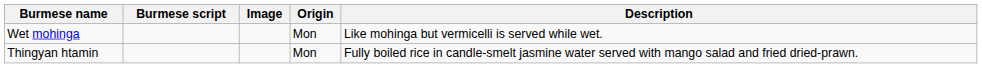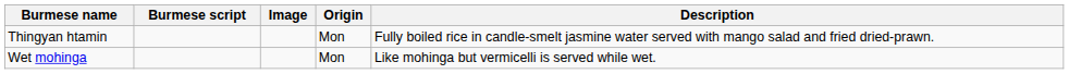 <table class="wikitable sortable" style="width:100%;">
 <tr>
 <th>Burmese name</th>
 <th>Burmese script</th>
 <th>Image</th>
 <th>Origin</th>
 <th>Description</th>
 </tr>
 <tr>
+<td>Thingyan htamin</td>
+<td></td>
+<td></td>
+<td>Mon</td>
+<td>Fully boiled rice in candle-smelt jasmine water served with mango salad and fried dried-prawn.</td>
+</tr>
+<tr>
 <td>Wet <a href='#'>mohinga</a></td>
 <td></td>
 <td></td>
 <td>Mon</td>
 <td>Like mohinga but vermicelli is served while wet.</td>
 </tr>
-<tr>
-<td>Thingyan htamin</td>
-<td></td>
-<td></td>
-<td>Mon</td>
-<td>Fully boiled rice in candle-smelt jasmine water served with mango salad and fried dried-prawn.</td>
-</tr>
 </table>
